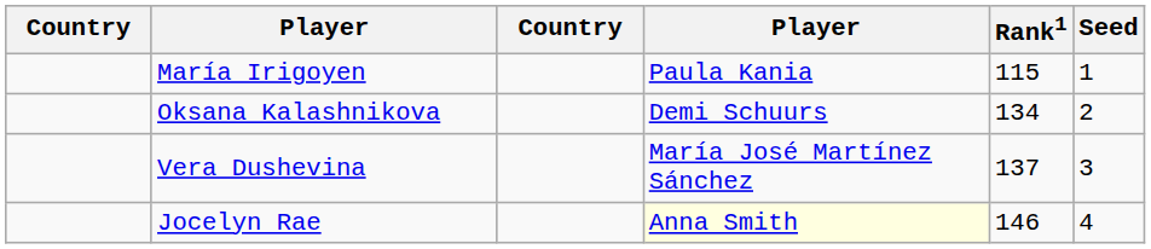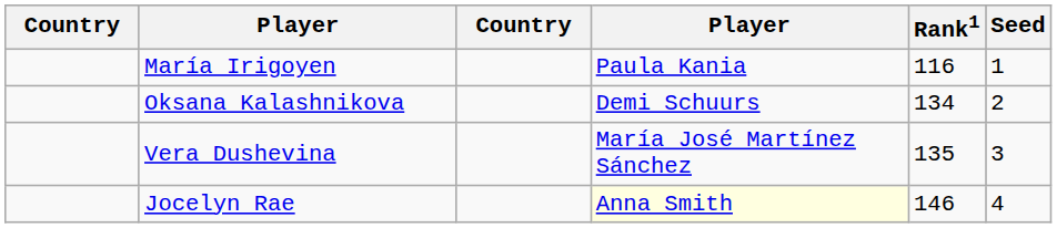 <table class="sortable wikitable">
 <tr>
 <th width="70">Country</th>
 <th width="175">Player</th>
 <th width="70">Country</th>
 <th width="175">Player</th>
 <th>Rank<sup>1</sup></th>
 <th>Seed</th>
 </tr>
 <tr>
 <td></td>
 <td><a href='#'>María Irigoyen</a></td>
 <td></td>
 <td><a href='#'>Paula Kania</a></td>
-<td>115</td>
+<td>116</td>
 <td>1</td>
 </tr>
 <tr>
 <td></td>
 <td><a href='#'>Oksana Kalashnikova</a></td>
 <td></td>
 <td><a href='#'>Demi Schuurs</a></td>
 <td>134</td>
 <td>2</td>
 </tr>
 <tr>
 <td></td>
 <td><a href='#'>Vera Dushevina</a></td>
 <td></td>
 <td><a href='#'>María José Martínez Sánchez</a></td>
-<td>137</td>
+<td>135</td>
 <td>3</td>
 </tr>
 <tr>
 <td></td>
 <td><a href='#'>Jocelyn Rae</a></td>
 <td></td>
 <td style="background: lightyellow;"><a href='#'>Anna Smith</a></td>
 <td>146</td>
 <td>4</td>
 </tr>
 </table>
